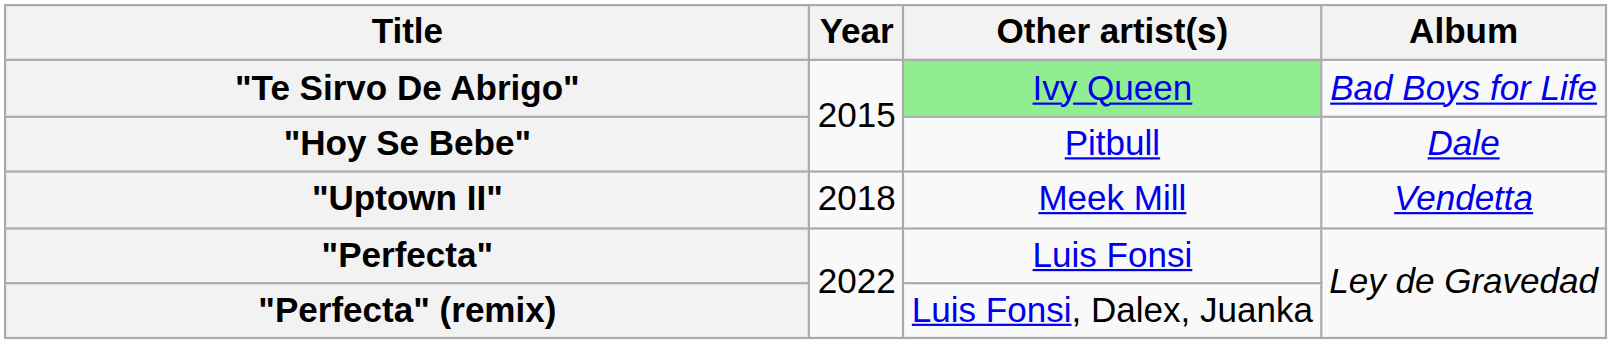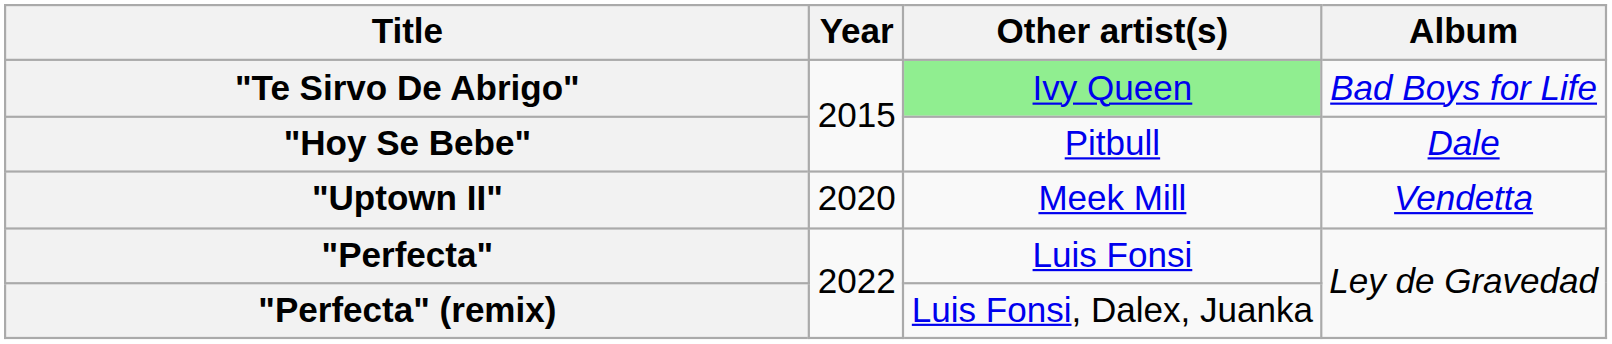 <table class="wikitable plainrowheaders" style="text-align:center;">
 <tr>
 <th scope="col" style="width:22.5em;">Title</th>
 <th scope="col">Year</th>
 <th scope="col">Other artist(s)</th>
 <th scope="col">Album</th>
 </tr>
 <tr>
 <th scope="row">"Te Sirvo De Abrigo"</th>
 <td rowspan="2">2015</td>
 <td scope="row" style="background: lightgreen;"><a href='#'>Ivy Queen</a></td>
 <td scope="row"><em><a href='#'>Bad Boys for Life</a></em></td>
 </tr>
 <tr>
 <th scope="row">"Hoy Se Bebe"</th>
 <td scope="row"><a href='#'>Pitbull</a></td>
 <td scope="row"><em><a href='#'>Dale</a></em></td>
 </tr>
 <tr>
 <th scope="row">"Uptown II"</th>
-<td scope="row">2018</td>
+<td scope="row">2020</td>
 <td scope="row"><a href='#'>Meek Mill</a></td>
 <td scope="row"><em><a href='#'>Vendetta</a></em></td>
 </tr>
 <tr>
 <th scope="row">"Perfecta"</th>
 <td rowspan="2">2022</td>
 <td><a href='#'>Luis Fonsi</a></td>
 <td rowspan="2"><em>Ley de Gravedad</em></td>
 </tr>
 <tr>
 <th scope="row">"Perfecta" (remix)</th>
 <td><a href='#'>Luis Fonsi</a>, Dalex, Juanka</td>
 </tr>
 </table>
